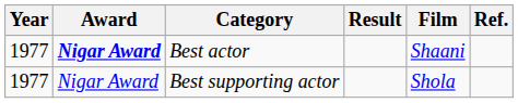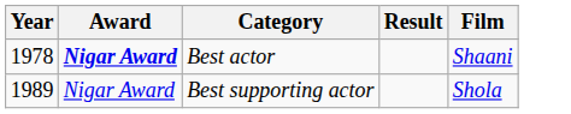 <table class="wikitable">
 <tr>
 <th>Year</th>
 <th>Award</th>
 <th>Category</th>
 <th>Result</th>
 <th>Film</th>
-<th>Ref.</th>
 </tr>
 <tr>
-<td>1977</td>
+<td>1978</td>
 <td><strong><em><a href='#'>Nigar Award</a></em></strong></td>
 <td><em>Best actor</em></td>
 <td></td>
 <td><em><a href='#'>Shaani</a></em></td>
-<td></td>
 </tr>
 <tr>
-<td>1977</td>
+<td>1989</td>
 <td><em><a href='#'>Nigar Award</a></em></td>
 <td><em>Best supporting actor</em></td>
 <td></td>
 <td><em><a href='#'> Shola</a></em></td>
-<td></td>
 </tr>
 </table>
